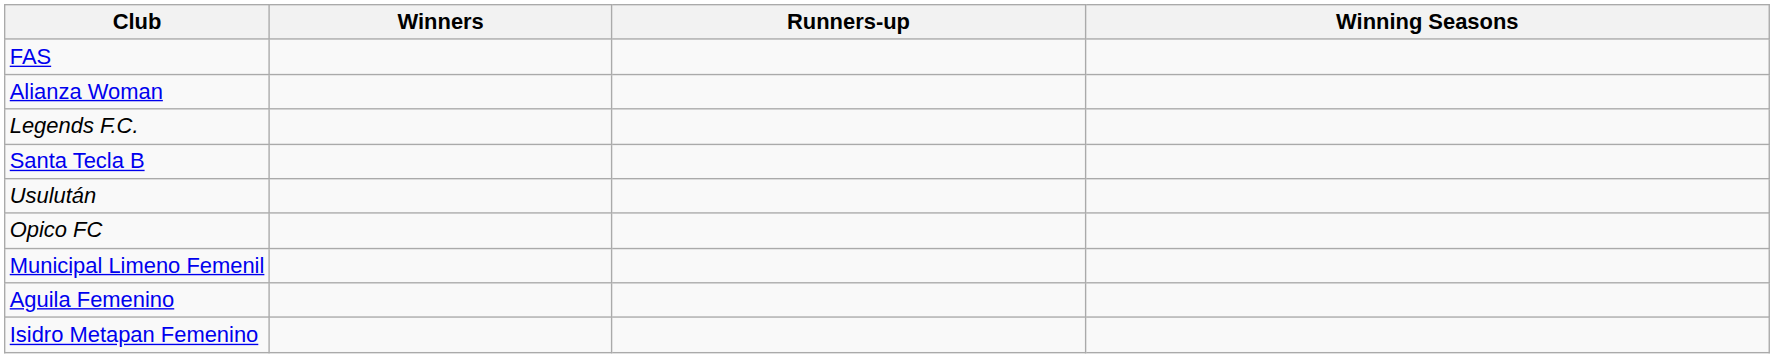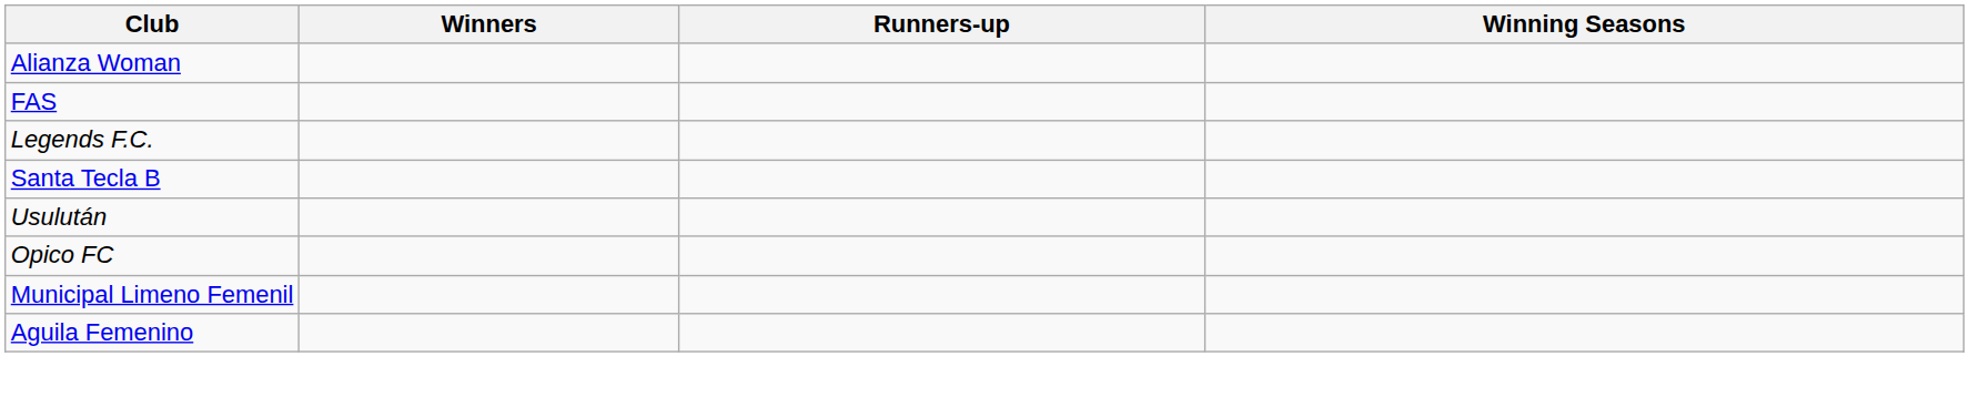 <table class="wikitable">
 <tr>
 <th style="width:15%;">Club</th>
 <th>Winners</th>
 <th>Runners-up</th>
 <th>Winning Seasons</th>
 </tr>
 <tr>
-<td><a href='#'>FAS</a></td>
+<td><a href='#'>Alianza Woman</a></td>
 <td></td>
 <td></td>
 <td></td>
 </tr>
 <tr>
-<td><a href='#'>Alianza Woman</a></td>
+<td><a href='#'>FAS</a></td>
 <td></td>
 <td></td>
 <td></td>
 </tr>
 <tr>
 <td><em>Legends F.C.</em></td>
 <td></td>
 <td></td>
 <td></td>
 </tr>
 <tr>
 <td><a href='#'>Santa Tecla B</a></td>
 <td></td>
 <td></td>
 <td></td>
 </tr>
 <tr>
 <td><em>Usulután</em></td>
 <td></td>
 <td></td>
 <td></td>
 </tr>
 <tr>
 <td><em>Opico FC</em></td>
 <td></td>
 <td></td>
 <td></td>
 </tr>
 <tr>
 <td><a href='#'>Municipal Limeno Femenil</a></td>
 <td></td>
 <td></td>
 <td></td>
 </tr>
 <tr>
 <td><a href='#'>Aguila Femenino</a></td>
 <td></td>
 <td></td>
 <td></td>
 </tr>
-<tr>
-<td><a href='#'>Isidro Metapan Femenino</a></td>
-<td></td>
-<td></td>
-<td></td>
-</tr>
 </table>
